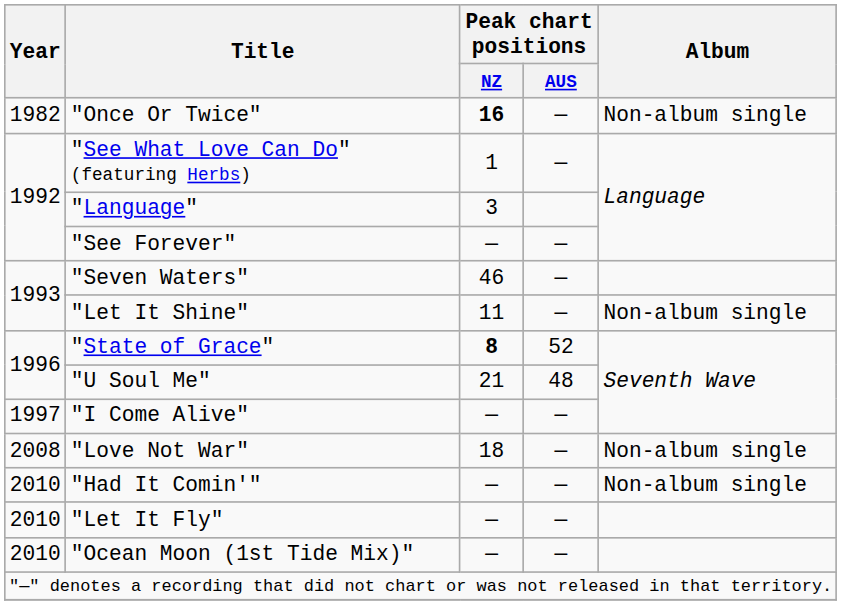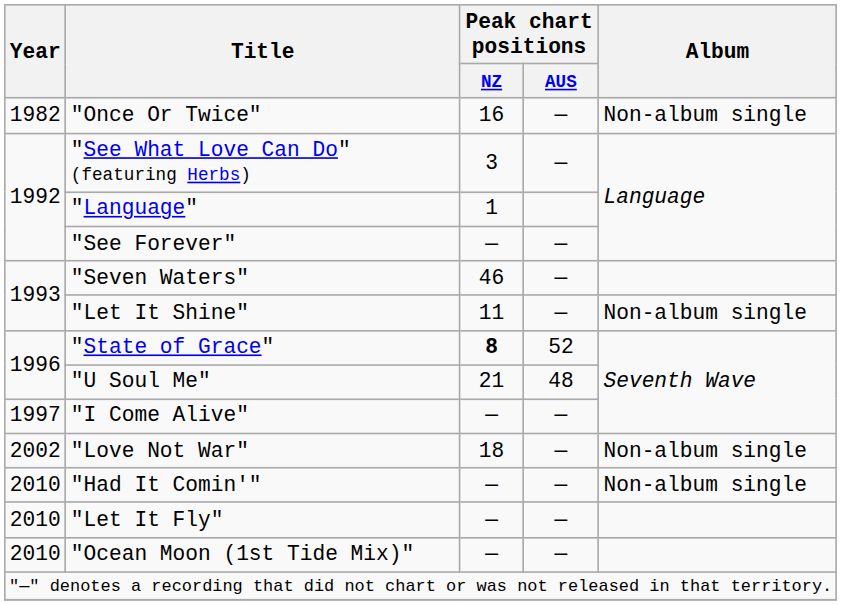 <table class="wikitable plainrowheaders">
 <tr>
 <th rowspan="2" width="1em">Year</th>
 <th rowspan="2">Title</th>
 <th colspan="2"; width="3em">Peak chart positions</th>
 <th rowspan="2">Album</th>
 </tr>
 <tr>
 <th><small><a href='#'>NZ</a><br></small></th>
 <th><small><a href='#'>AUS</a><br></small></th>
 </tr>
 <tr>
 <td>1982</td>
 <td>"Once Or Twice"</td>
-<td align="center"><strong>16</strong></td>
+<td align="center">16</td>
 <td align="center">—</td>
 <td>Non-album single</td>
 </tr>
 <tr>
 <td rowspan=3>1992</td>
 <td>"<a href='#'>See What Love Can Do</a>"<br><small>(featuring <a href='#'>Herbs</a>)</small></td>
-<td align="center">1</td>
+<td align="center">3</td>
 <td align="center">—</td>
 <td rowspan=3><em>Language</em></td>
 </tr>
 <tr>
 <td>"<a href='#'>Language</a>"</td>
-<td align="center">3</td>
+<td align="center">1</td>
 </tr>
 <tr>
 <td>"See Forever"</td>
 <td align="center">—</td>
 <td align="center">—</td>
 </tr>
 <tr>
 <td rowspan=2>1993</td>
 <td>"Seven Waters"</td>
 <td align="center">46</td>
 <td align="center">—</td>
 </tr>
 <tr>
 <td>"Let It Shine"</td>
 <td align="center">11</td>
 <td align="center">—</td>
 <td>Non-album single</td>
 </tr>
 <tr>
 <td rowspan=2>1996</td>
 <td>"<a href='#'>State of Grace</a>"</td>
 <td align="center"><strong>8</strong></td>
 <td align="center">52</td>
 <td rowspan=3><em>Seventh Wave</em></td>
 </tr>
 <tr>
 <td>"U Soul Me"</td>
 <td align="center">21</td>
 <td align="center">48</td>
 </tr>
 <tr>
 <td>1997</td>
 <td>"I Come Alive"</td>
 <td align="center">—</td>
 <td align="center">—</td>
 </tr>
 <tr>
-<td>2008</td>
+<td>2002</td>
 <td>"Love Not War"</td>
 <td align="center">18</td>
 <td align="center">—</td>
 <td>Non-album single</td>
 </tr>
 <tr>
 <td>2010</td>
 <td>"Had It Comin'"</td>
 <td align="center">—</td>
 <td align="center">—</td>
 <td>Non-album single</td>
 </tr>
 <tr>
 <td>2010</td>
 <td>"Let It Fly"</td>
 <td align="center">—</td>
 <td align="center">—</td>
 <td Non-album single></td>
 </tr>
 <tr>
 <td>2010</td>
 <td>"Ocean Moon (1st Tide Mix)"</td>
 <td align="center">—</td>
 <td align="center">—</td>
 </tr>
 <tr>
 <td colspan="6" style="font-size:80%" align="center">"—" denotes a recording that did not chart or was not released in that territory.</td>
 </tr>
 <tr>
 </tr>
 </table>
